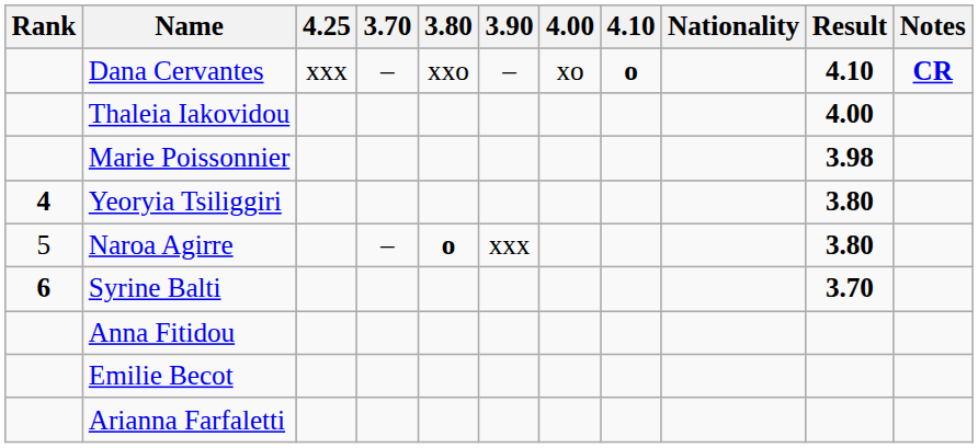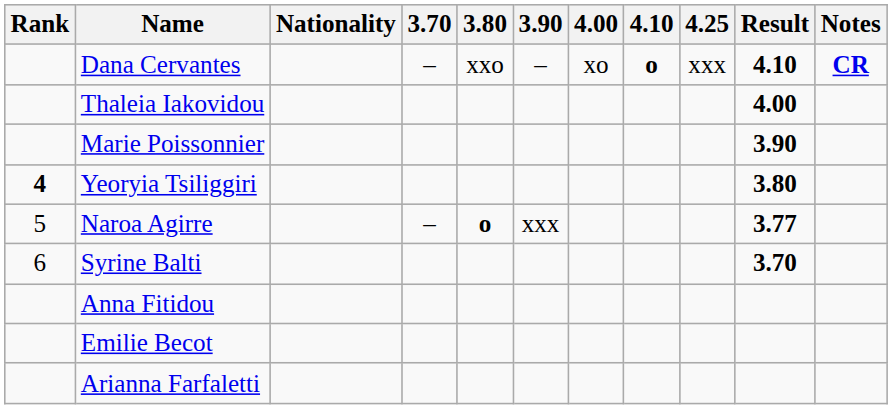 <table class="wikitable sortable" style="text-align:center">
 <tr>
 <th>Rank</th>
 <th>Name</th>
-<th>4.25</th>
+<th>Nationality</th>
 <th>3.70</th>
 <th>3.80</th>
 <th>3.90</th>
 <th>4.00</th>
 <th>4.10</th>
-<th>Nationality</th>
+<th>4.25</th>
 <th>Result</th>
 <th>Notes</th>
 </tr>
 <tr>
 <td></td>
 <td align=left><a href='#'>Dana Cervantes</a></td>
-<td>xxx</td>
+<td align=left></td>
 <td>–</td>
 <td>xxo</td>
 <td>–</td>
 <td>xo</td>
 <td><strong>o</strong></td>
-<td align=left></td>
+<td>xxx</td>
 <td><strong>4.10</strong></td>
 <td><strong><a href='#'>CR</a></strong></td>
 </tr>
 <tr>
 <td></td>
 <td align=left><a href='#'>Thaleia Iakovidou</a></td>
+<td align=left></td>
 <td></td>
 <td></td>
 <td></td>
 <td></td>
 <td></td>
 <td></td>
-<td align=left></td>
 <td><strong>4.00</strong></td>
 <td></td>
 </tr>
 <tr>
 <td></td>
 <td align=left><a href='#'>Marie Poissonnier</a></td>
+<td align=left></td>
 <td></td>
 <td></td>
 <td></td>
 <td></td>
 <td></td>
 <td></td>
-<td align=left></td>
-<td><strong>3.98</strong></td>
+<td><strong>3.90</strong></td>
 <td></td>
 </tr>
 <tr>
 <td><strong>4</strong></td>
 <td align=left><a href='#'>Yeoryia Tsiliggiri</a></td>
+<td align=left></td>
 <td></td>
 <td></td>
 <td></td>
 <td></td>
 <td></td>
 <td></td>
-<td align=left></td>
 <td><strong>3.80</strong></td>
 <td></td>
 </tr>
 <tr>
 <td>5</td>
 <td align=left><a href='#'>Naroa Agirre</a></td>
-<td></td>
+<td align=left></td>
 <td>–</td>
 <td><strong>o</strong></td>
 <td>xxx</td>
 <td></td>
 <td></td>
-<td align=left></td>
-<td><strong>3.80</strong></td>
+<td></td>
+<td><strong>3.77</strong></td>
 <td></td>
 </tr>
 <tr>
-<td><strong>6</strong></td>
+<td>6</td>
 <td align=left><a href='#'>Syrine Balti</a></td>
+<td align=left></td>
 <td></td>
 <td></td>
 <td></td>
 <td></td>
 <td></td>
 <td></td>
-<td align=left></td>
 <td><strong>3.70</strong></td>
 <td></td>
 </tr>
 <tr>
 <td></td>
 <td align=left><a href='#'>Anna Fitidou</a></td>
+<td align=left></td>
 <td></td>
 <td></td>
 <td></td>
 <td></td>
 <td></td>
 <td></td>
-<td align=left></td>
 <td><strong></strong></td>
 <td></td>
 </tr>
 <tr>
 <td></td>
 <td align=left><a href='#'>Emilie Becot</a></td>
+<td align=left></td>
 <td></td>
 <td></td>
 <td></td>
 <td></td>
 <td></td>
 <td></td>
-<td align=left></td>
 <td><strong></strong></td>
 <td></td>
 </tr>
 <tr>
 <td></td>
 <td align=left><a href='#'>Arianna Farfaletti</a></td>
+<td align=left></td>
 <td></td>
 <td></td>
 <td></td>
 <td></td>
 <td></td>
 <td></td>
-<td align=left></td>
 <td><strong></strong></td>
 <td></td>
 </tr>
 </table>
